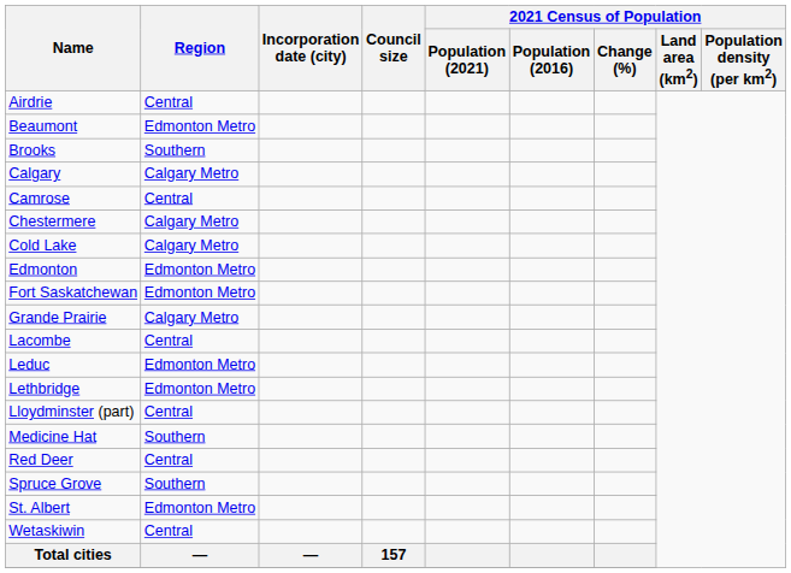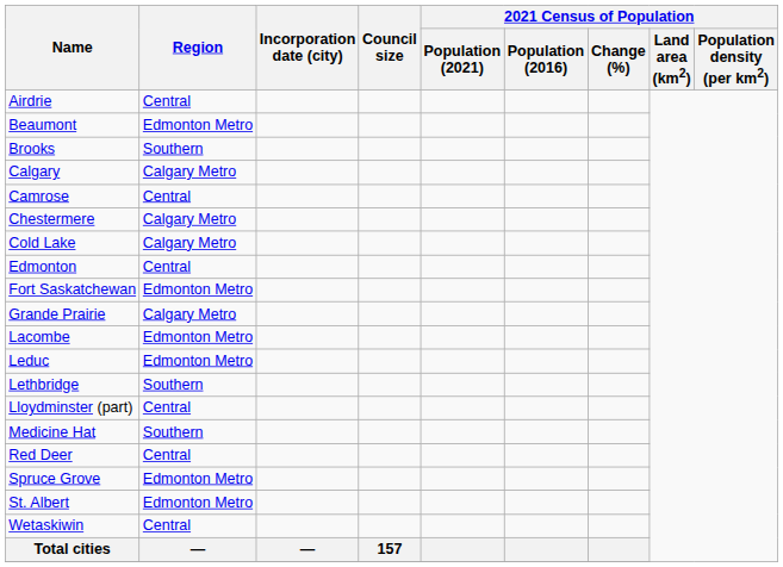 <table class="wikitable sortable">
 <tr>
 <th scope="col" rowspan=2>Name</th>
 <th scope="col" rowspan=2><a href='#'>Region</a></th>
 <th scope="col" rowspan=2>Incorporation<br>date (city)</th>
 <th scope=“col” rowspan=2>Council<br>size</th>
 <th scope=“col” colspan=5><a href='#'>2021 Census of Population</a></th>
 </tr>
 <tr>
 <th scope=“col”>Population<br>(2021)</th>
 <th scope=“col”>Population<br>(2016)</th>
 <th scope=“col”>Change<br>(%)</th>
 <th scope=“col”>Land<br>area<br>(km<sup>2</sup>)</th>
 <th scope=“col” data-sort-type=“number”>Population<br>density<br>(per km<sup>2</sup>)</th>
 </tr>
 <tr>
 <td scope=“row”><a href='#'>Airdrie</a></td>
 <td><a href='#'>Central</a></td>
 <td align=center></td>
 <td align=center></td>
 <td></td>
 <td align=right></td>
 <td align=right></td>
 </tr>
 <tr>
 <td scope=“row”><a href='#'>Beaumont</a></td>
 <td><a href='#'>Edmonton Metro</a></td>
 <td align=center></td>
 <td align=center></td>
 <td></td>
 <td align=right></td>
 <td align=right></td>
 </tr>
 <tr>
 <td scope=“row”><a href='#'>Brooks</a></td>
 <td><a href='#'>Southern</a></td>
 <td align=center></td>
 <td align=center></td>
 <td></td>
 <td align=right></td>
 <td align=right></td>
 </tr>
 <tr>
 <td scope=“row”><a href='#'>Calgary</a></td>
 <td><a href='#'>Calgary Metro</a></td>
 <td align=center></td>
 <td align=center></td>
 <td></td>
 <td align=right></td>
 <td align=right></td>
 </tr>
 <tr>
 <td scope=“row”><a href='#'>Camrose</a></td>
 <td><a href='#'>Central</a></td>
 <td align=center></td>
 <td align=center></td>
 <td></td>
 <td align=right></td>
 <td align=right></td>
 </tr>
 <tr>
 <td scope=“row”><a href='#'>Chestermere</a></td>
 <td><a href='#'>Calgary Metro</a></td>
 <td align=center></td>
 <td align=center></td>
 <td></td>
 <td align=right></td>
 <td align=right></td>
 </tr>
 <tr>
 <td scope=“row”><a href='#'>Cold Lake</a></td>
 <td><a href='#'>Calgary Metro</a></td>
 <td align=center></td>
 <td align=center></td>
 <td></td>
 <td align=right></td>
 <td align=right></td>
 </tr>
 <tr>
 <td scope=“row”><a href='#'>Edmonton</a></td>
-<td><a href='#'>Edmonton Metro</a></td>
+<td><a href='#'>Central</a></td>
 <td align=center></td>
 <td align=center></td>
 <td></td>
 <td align=right></td>
 <td align=right></td>
 </tr>
 <tr>
 <td scope=“row”><a href='#'>Fort Saskatchewan</a></td>
 <td><a href='#'>Edmonton Metro</a></td>
 <td align=center></td>
 <td align=center></td>
 <td></td>
 <td align=right></td>
 <td align=right></td>
 </tr>
 <tr>
 <td scope=“row”><a href='#'>Grande Prairie</a></td>
 <td><a href='#'>Calgary Metro</a></td>
 <td align=center></td>
 <td align=center></td>
 <td></td>
 <td align=right></td>
 <td align=right></td>
 </tr>
 <tr>
 <td scope=“row”><a href='#'>Lacombe</a></td>
-<td><a href='#'>Central</a></td>
+<td><a href='#'>Edmonton Metro</a></td>
 <td align=center></td>
 <td align=center></td>
 <td></td>
 <td align=right></td>
 <td align=right></td>
 </tr>
 <tr>
 <td scope=“row”><a href='#'>Leduc</a></td>
 <td><a href='#'>Edmonton Metro</a></td>
 <td align=center></td>
 <td align=center></td>
 <td></td>
 <td align=right></td>
 <td align=right></td>
 </tr>
 <tr>
 <td scope=“row”><a href='#'>Lethbridge</a></td>
-<td><a href='#'>Edmonton Metro</a></td>
+<td><a href='#'>Southern</a></td>
 <td align=center></td>
 <td align=center></td>
 <td></td>
 <td align=right></td>
 <td align=right></td>
 </tr>
 <tr>
 <td scope=“row”><a href='#'>Lloydminster</a> (part)</td>
 <td><a href='#'>Central</a></td>
 <td align=center></td>
 <td align=center></td>
 <td></td>
 <td align=right></td>
 <td align=right></td>
 </tr>
 <tr>
 <td scope=“row”><a href='#'>Medicine Hat</a></td>
 <td><a href='#'>Southern</a></td>
 <td align=center></td>
 <td align=center></td>
 <td></td>
 <td align=right></td>
 <td align=right></td>
 </tr>
 <tr>
 <td scope=“row”><a href='#'>Red Deer</a></td>
 <td><a href='#'>Central</a></td>
 <td align=center></td>
 <td align=center></td>
 <td></td>
 <td align=right></td>
 <td align=right></td>
 </tr>
 <tr>
 <td scope=“row”><a href='#'>Spruce Grove</a></td>
-<td><a href='#'>Southern</a></td>
+<td><a href='#'>Edmonton Metro</a></td>
 <td align=center></td>
 <td align=center></td>
 <td></td>
 <td align=right></td>
 <td align=right></td>
 </tr>
 <tr>
 <td scope=“row”><a href='#'>St. Albert</a></td>
 <td><a href='#'>Edmonton Metro</a></td>
 <td align=center></td>
 <td align=center></td>
 <td></td>
 <td align=right></td>
 <td align=right></td>
 </tr>
 <tr>
 <td scope=“row”><a href='#'>Wetaskiwin</a></td>
 <td><a href='#'>Central</a></td>
 <td align=center></td>
 <td align=center></td>
 <td></td>
 <td align=right></td>
 <td align=right></td>
 </tr>
 <tr class="sortbottom" align="center" style="background: #f2f2f2;">
 <td><strong>Total cities</strong></td>
 <td align=center><strong>—</strong></td>
 <td align=center><strong>—</strong></td>
 <td align=center><strong>157</strong></td>
 <td></td>
 <td align=right><strong></strong></td>
 <td align=right><strong></strong></td>
 </tr>
 <tr>
 </tr>
 </table>
